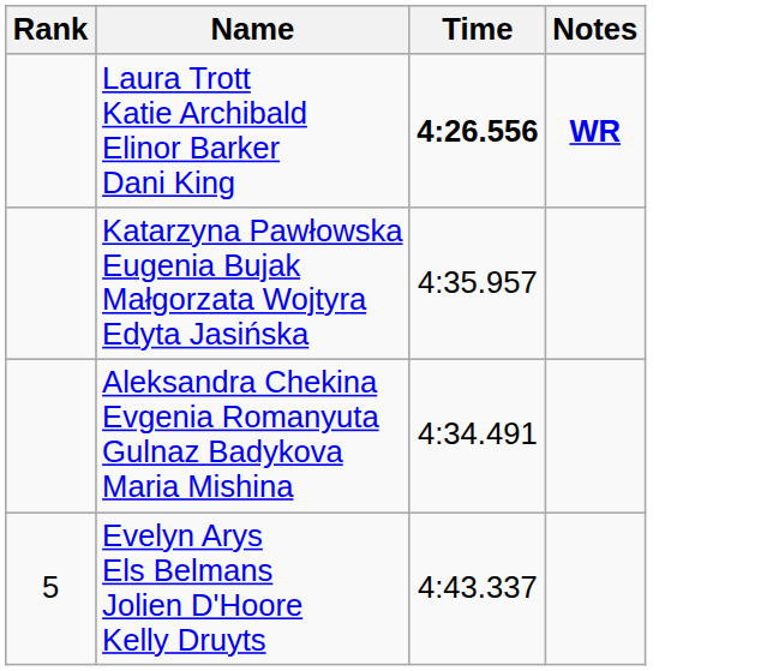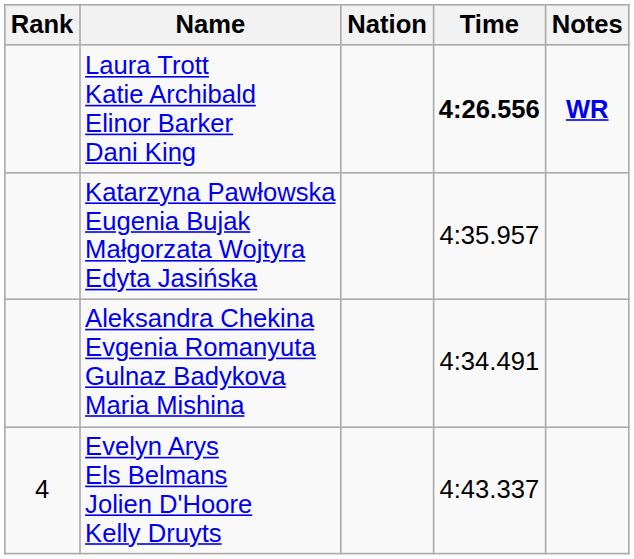 <table class="wikitable sortable" style="text-align:center">
 <tr>
 <th>Rank</th>
 <th>Name</th>
+<th>Nation</th>
 <th>Time</th>
 <th>Notes</th>
 </tr>
 <tr>
 <td></td>
 <td align=left><a href='#'>Laura Trott</a><br><a href='#'>Katie Archibald</a><br><a href='#'>Elinor Barker</a><br><a href='#'>Dani King</a></td>
+<td align=left></td>
 <td><strong>4:26.556</strong></td>
 <td><strong><a href='#'>WR</a></strong></td>
 </tr>
 <tr>
 <td></td>
 <td align=left><a href='#'>Katarzyna Pawłowska</a><br><a href='#'>Eugenia Bujak</a><br> <a href='#'>Małgorzata Wojtyra</a><br><a href='#'>Edyta Jasińska</a></td>
+<td align=left></td>
 <td>4:35.957</td>
 <td></td>
 </tr>
 <tr>
 <td></td>
 <td align=left><a href='#'>Aleksandra Chekina</a><br><a href='#'>Evgenia Romanyuta</a><br><a href='#'>Gulnaz Badykova</a><br><a href='#'>Maria Mishina</a></td>
+<td align=left></td>
 <td>4:34.491</td>
 <td></td>
 </tr>
 <tr>
-<td>5</td>
+<td>4</td>
 <td align=left><a href='#'>Evelyn Arys</a><br><a href='#'>Els Belmans</a><br><a href='#'>Jolien D'Hoore</a><br><a href='#'>Kelly Druyts</a></td>
+<td align=left></td>
 <td>4:43.337</td>
 <td></td>
 </tr>
 </table>
